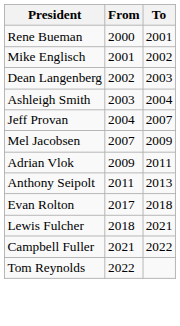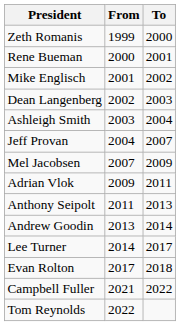 <table class="wikitable sortable">
 <tr>
 <th>President</th>
 <th>From</th>
 <th>To</th>
+</tr>
+<tr>
+<td>Zeth Romanis</td>
+<td>1999</td>
+<td>2000</td>
 </tr>
 <tr>
 <td>Rene Bueman</td>
 <td>2000</td>
 <td>2001</td>
 </tr>
 <tr>
 <td>Mike Englisch</td>
 <td>2001</td>
 <td>2002</td>
 </tr>
 <tr>
 <td>Dean Langenberg</td>
 <td>2002</td>
 <td>2003</td>
 </tr>
 <tr>
 <td>Ashleigh Smith</td>
 <td>2003</td>
 <td>2004</td>
 </tr>
 <tr>
 <td>Jeff Provan</td>
 <td>2004</td>
 <td>2007</td>
 </tr>
 <tr>
 <td>Mel Jacobsen</td>
 <td>2007</td>
 <td>2009</td>
 </tr>
 <tr>
 <td>Adrian Vlok</td>
 <td>2009</td>
 <td>2011</td>
 </tr>
 <tr>
 <td>Anthony Seipolt</td>
 <td>2011</td>
 <td>2013</td>
 </tr>
 <tr>
+<td>Andrew Goodin</td>
+<td>2013</td>
+<td>2014</td>
+</tr>
+<tr>
+<td>Lee Turner</td>
+<td>2014</td>
+<td>2017</td>
+</tr>
+<tr>
 <td>Evan Rolton</td>
 <td>2017</td>
 <td>2018</td>
-</tr>
-<tr>
-<td>Lewis Fulcher</td>
-<td>2018</td>
-<td>2021</td>
 </tr>
 <tr>
 <td>Campbell Fuller</td>
 <td>2021</td>
 <td>2022</td>
 </tr>
 <tr>
 <td>Tom Reynolds</td>
 <td>2022</td>
 <td></td>
 </tr>
 </table>
